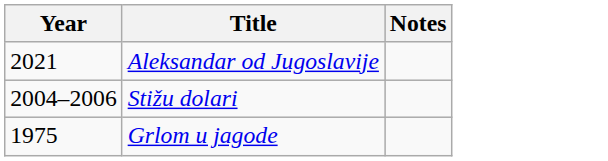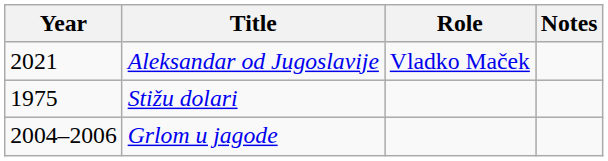 <table class="wikitable sortable">
 <tr>
 <th>Year</th>
 <th>Title</th>
+<th>Role</th>
 <th class="unsortable">Notes</th>
 </tr>
 <tr>
 <td>2021</td>
 <td><em><a href='#'>Aleksandar od Jugoslavije</a></em></td>
+<td><a href='#'>Vladko Maček</a></td>
+<td></td>
+</tr>
+<tr>
+<td>1975</td>
+<td><em><a href='#'>Stižu dolari</a></em></td>
+<td></td>
 <td></td>
 </tr>
 <tr>
 <td>2004–2006</td>
-<td><em><a href='#'>Stižu dolari</a></em></td>
+<td><em><a href='#'>Grlom u jagode</a></em></td>
 <td></td>
-</tr>
-<tr>
-<td>1975</td>
-<td><em><a href='#'>Grlom u jagode</a></em></td>
 <td></td>
 </tr>
 </table>
